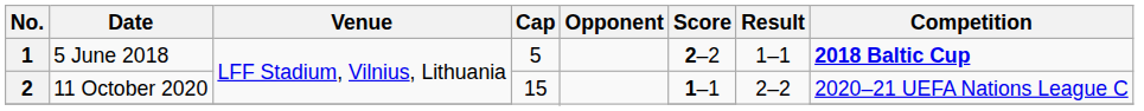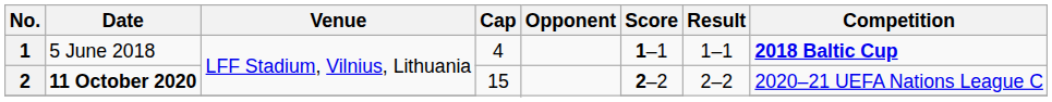 <table class="wikitable sortable" style="font-size:95%">
 <tr>
 <th>No.</th>
 <th>Date</th>
 <th>Venue</th>
 <th>Cap</th>
 <th>Opponent</th>
 <th>Score</th>
 <th>Result</th>
 <th>Competition</th>
 </tr>
 <tr>
 <th align=center>1</th>
 <td>5 June 2018</td>
 <td rowspan=2><a href='#'>LFF Stadium</a>, <a href='#'>Vilnius</a>, Lithuania</td>
-<td align=center>5</td>
+<td align=center>4</td>
 <td></td>
-<td align=center><strong>2</strong>–2</td>
+<td align=center><strong>1</strong>–1</td>
 <td align=center>1–1</td>
 <td><strong><a href='#'>2018 Baltic Cup</a></strong></td>
 </tr>
 <tr>
 <th align=center>2</th>
-<td>11 October 2020</td>
+<td><strong>11 October 2020</strong></td>
 <td align=center rowspan=2>15</td>
 <td rowspan=2></td>
-<td align=center><strong>1</strong>–1</td>
+<td align=center><strong>2</strong>–2</td>
 <td rowspan=2 align=center>2–2</td>
 <td><a href='#'>2020–21 UEFA Nations League C</a></td>
 </tr>
 <tr>
 </tr>
 </table>
